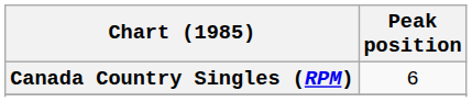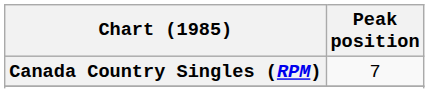 <table class="wikitable sortable plainrowheaders" style="text-align:center">
 <tr>
 <th scope="col">Chart (1985)</th>
 <th scope="col">Peak<br> position</th>
 </tr>
 <tr>
 <th scope="row">Canada Country Singles (<em><a href='#'>RPM</a></em>)</th>
-<td align="center">6</td>
+<td align="center">7</td>
 </tr>
 <tr>
 </tr>
 <tr>
 </tr>
 </table>
